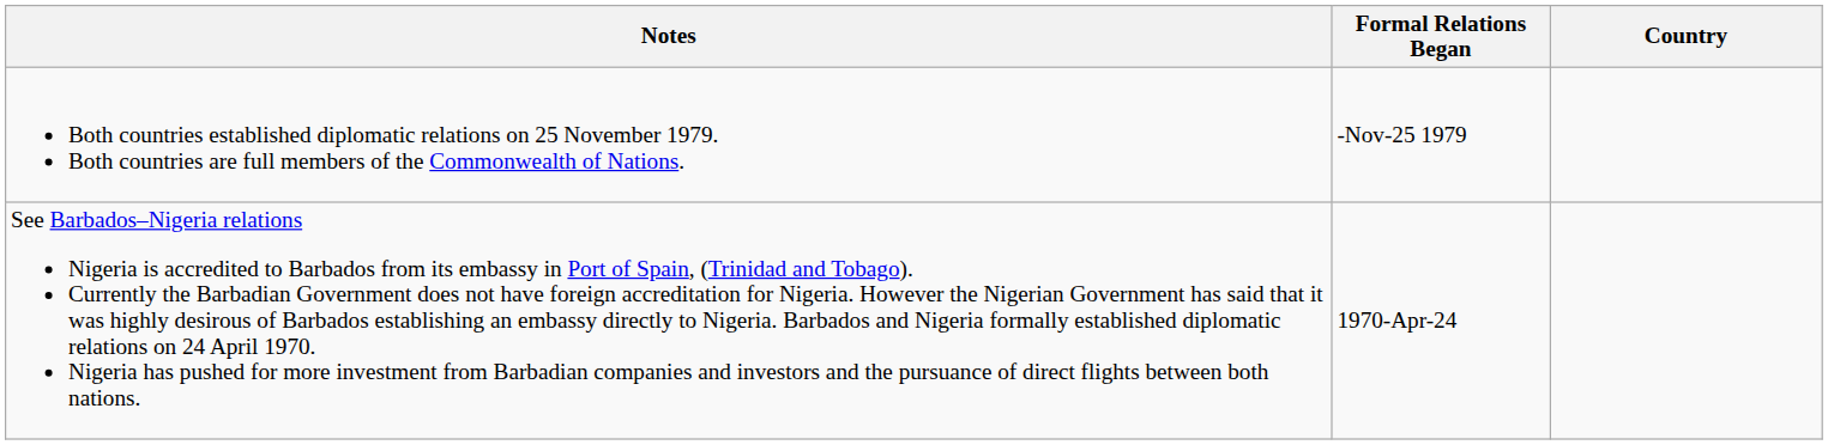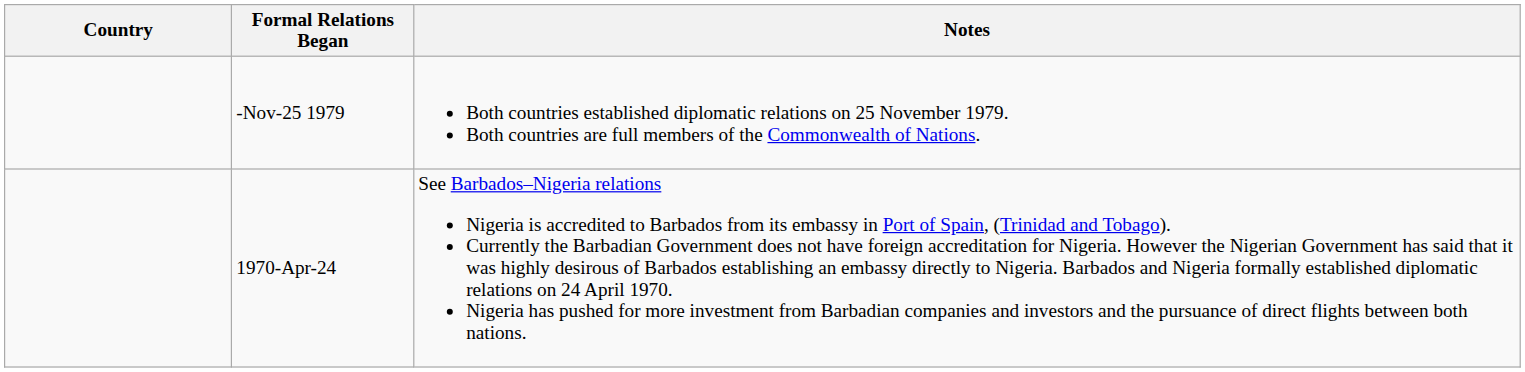 <table class="wikitable sortable" border="1" style="width:100%; margin:auto;">
 <tr>
+<th width="15%">Country</th>
+<th width="12%">Formal Relations Began</th>
 <th>Notes</th>
-<th width="12%">Formal Relations Began</th>
-<th width="15%">Country</th>
 </tr>
 <tr -valign="top">
+<td></td>
+<td>-Nov-25 1979</td>
 <td><br><ul><li>Both countries established diplomatic relations on 25 November 1979.</li><li>Both countries are full members of the <a href='#'>Commonwealth of Nations</a>.</li></ul></td>
-<td>-Nov-25 1979</td>
-<td></td>
 </tr>
 <tr -valign="top">
+<td></td>
+<td>1970-Apr-24</td>
 <td>See <a href='#'>Barbados–Nigeria relations</a><br><ul><li>Nigeria is accredited to Barbados from its embassy in <a href='#'>Port of Spain</a>, (<a href='#'>Trinidad and Tobago</a>).</li><li>Currently the Barbadian Government does not have foreign accreditation for Nigeria. However the Nigerian Government has said that it was highly desirous of Barbados establishing an embassy directly to Nigeria. Barbados and Nigeria formally established diplomatic relations on 24 April 1970.</li><li>Nigeria has pushed for more investment from Barbadian companies and investors and the pursuance of direct flights between both nations.</li></ul></td>
-<td>1970-Apr-24</td>
-<td></td>
 </tr>
 </table>
